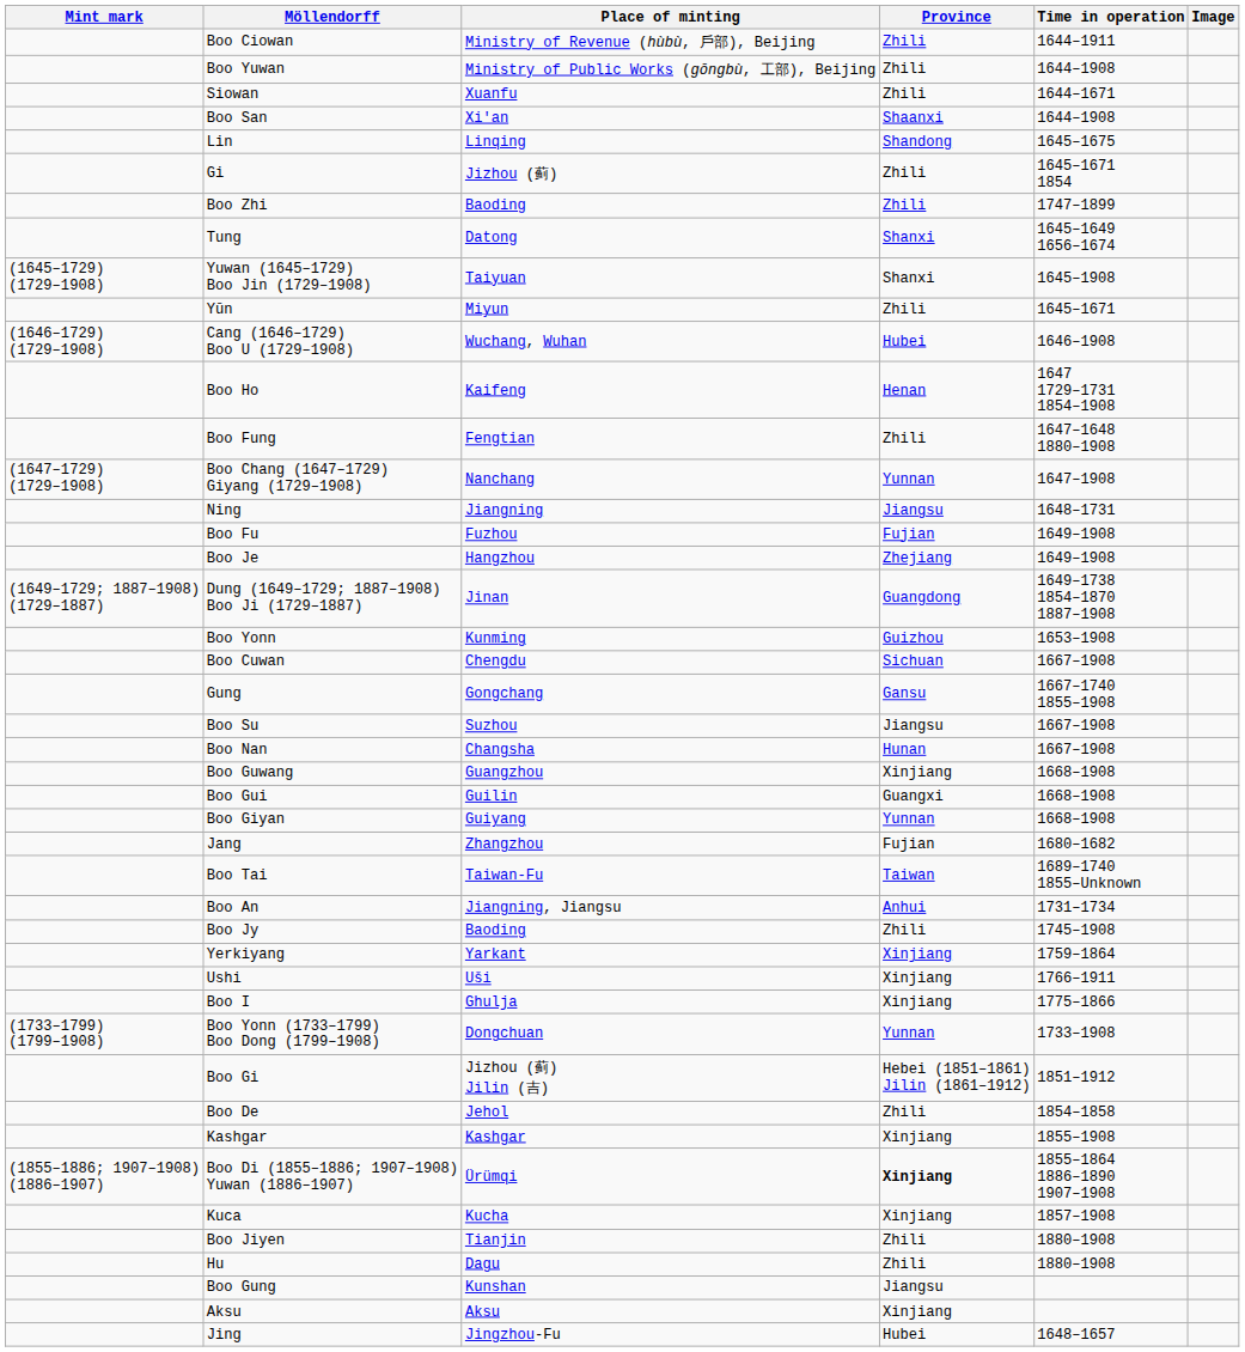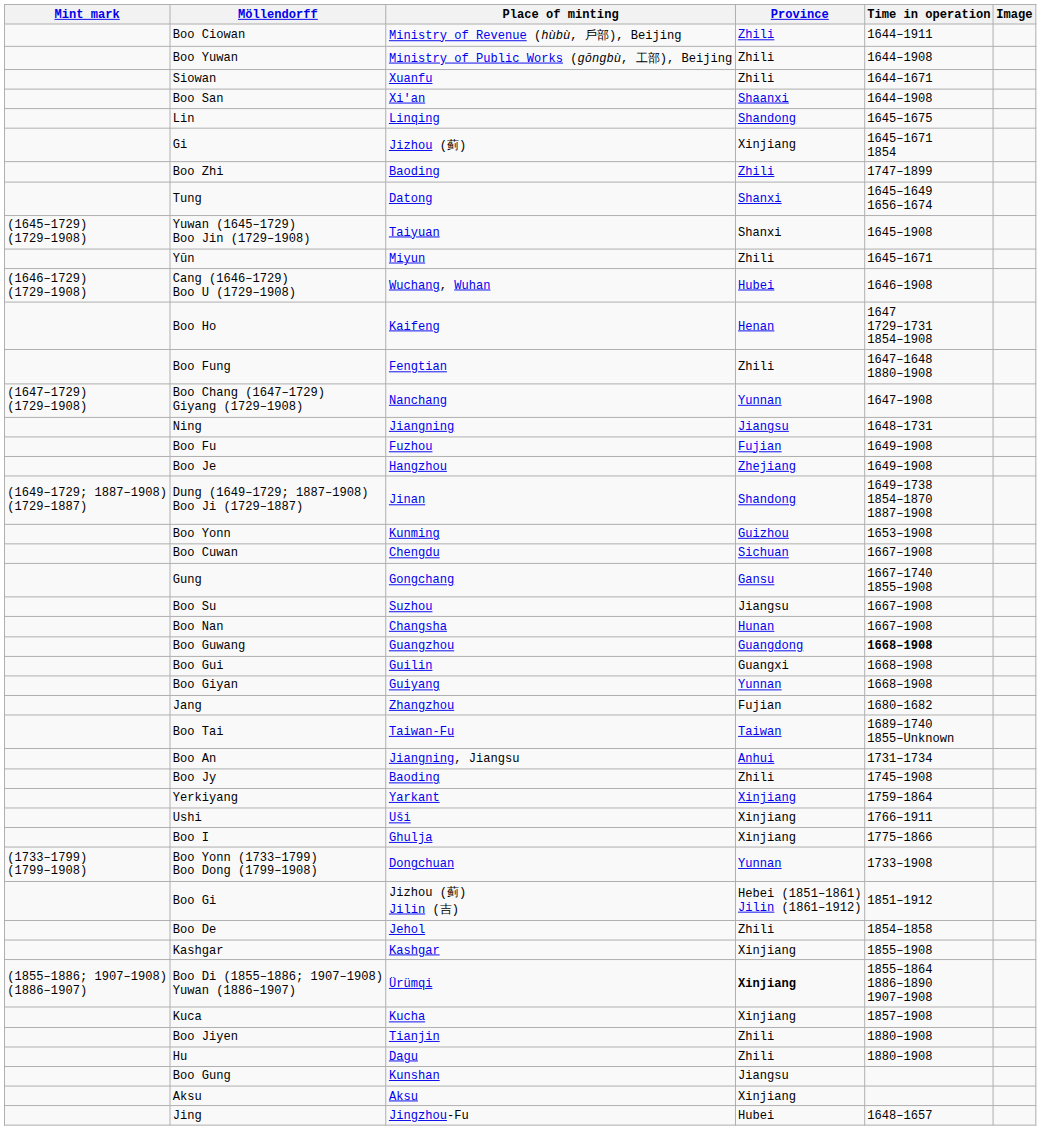 <table class="wikitable">
 <tr>
 <th><a href='#'>Mint mark</a></th>
 <th><a href='#'>Möllendorff</a></th>
 <th>Place of minting</th>
 <th><a href='#'>Province</a></th>
 <th>Time in operation</th>
 <th>Image</th>
 </tr>
 <tr>
 <td></td>
 <td>Boo Ciowan</td>
 <td><a href='#'>Ministry of Revenue</a> (<em>hùbù</em>, 戶部), Beijing</td>
 <td><a href='#'>Zhili</a></td>
 <td>1644–1911</td>
 <td></td>
 </tr>
 <tr>
 <td></td>
 <td>Boo Yuwan</td>
 <td><a href='#'>Ministry of Public Works</a> (<em>gōngbù</em>, 工部), Beijing</td>
 <td>Zhili</td>
 <td>1644–1908</td>
 <td></td>
 </tr>
 <tr>
 <td></td>
 <td>Siowan</td>
 <td><a href='#'>Xuanfu</a></td>
 <td>Zhili</td>
 <td>1644–1671</td>
 <td></td>
 </tr>
 <tr>
 <td></td>
 <td>Boo San</td>
 <td><a href='#'>Xi'an</a></td>
 <td><a href='#'>Shaanxi</a></td>
 <td>1644–1908</td>
 <td></td>
 </tr>
 <tr>
 <td></td>
 <td>Lin</td>
 <td><a href='#'>Linqing</a></td>
 <td><a href='#'>Shandong</a></td>
 <td>1645–1675</td>
 <td></td>
 </tr>
 <tr>
 <td></td>
 <td>Gi</td>
 <td><a href='#'>Jizhou</a> (蓟)</td>
-<td>Zhili</td>
+<td>Xinjiang</td>
 <td>1645–1671<br>1854</td>
 <td></td>
 </tr>
 <tr>
 <td></td>
 <td>Boo Zhi</td>
 <td><a href='#'>Baoding</a></td>
 <td><a href='#'>Zhili</a></td>
 <td>1747–1899</td>
 <td><br></td>
 </tr>
 <tr>
 <td></td>
 <td>Tung</td>
 <td><a href='#'>Datong</a></td>
 <td><a href='#'>Shanxi</a></td>
 <td>1645–1649<br>1656–1674</td>
 <td></td>
 </tr>
 <tr>
 <td>(1645–1729)<br> (1729–1908)</td>
 <td>Yuwan (1645–1729)<br>Boo Jin (1729–1908)</td>
 <td><a href='#'>Taiyuan</a></td>
 <td>Shanxi</td>
 <td>1645–1908</td>
 <td></td>
 </tr>
 <tr>
 <td></td>
 <td>Yūn</td>
 <td><a href='#'>Miyun</a></td>
 <td>Zhili</td>
 <td>1645–1671</td>
 <td></td>
 </tr>
 <tr>
 <td>(1646–1729)<br> (1729–1908)</td>
 <td>Cang (1646–1729)<br>Boo U (1729–1908)</td>
 <td><a href='#'>Wuchang</a>, <a href='#'>Wuhan</a></td>
 <td><a href='#'>Hubei</a></td>
 <td>1646–1908</td>
 <td></td>
 </tr>
 <tr>
 <td></td>
 <td>Boo Ho</td>
 <td><a href='#'>Kaifeng</a></td>
 <td><a href='#'>Henan</a></td>
 <td>1647<br>1729–1731<br>1854–1908</td>
 <td></td>
 </tr>
 <tr>
 <td></td>
 <td>Boo Fung</td>
 <td><a href='#'>Fengtian</a></td>
 <td>Zhili</td>
 <td>1647–1648<br>1880–1908</td>
 <td></td>
 </tr>
 <tr>
 <td> (1647–1729)<br> (1729–1908)</td>
 <td>Boo Chang (1647–1729)<br>Giyang (1729–1908)</td>
 <td><a href='#'>Nanchang</a></td>
 <td><a href='#'>Yunnan</a></td>
 <td>1647–1908</td>
 <td></td>
 </tr>
 <tr>
 <td></td>
 <td>Ning</td>
 <td><a href='#'>Jiangning</a></td>
 <td><a href='#'>Jiangsu</a></td>
 <td>1648–1731</td>
 <td></td>
 </tr>
 <tr>
 <td></td>
 <td>Boo Fu</td>
 <td><a href='#'>Fuzhou</a></td>
 <td><a href='#'>Fujian</a></td>
 <td>1649–1908</td>
 <td></td>
 </tr>
 <tr>
 <td></td>
 <td>Boo Je</td>
 <td><a href='#'>Hangzhou</a></td>
 <td><a href='#'>Zhejiang</a></td>
 <td>1649–1908</td>
 <td></td>
 </tr>
 <tr>
 <td> (1649–1729; 1887–1908)<br> (1729–1887)</td>
 <td>Dung (1649–1729; 1887–1908)<br>Boo Ji (1729–1887)</td>
 <td><a href='#'>Jinan</a></td>
-<td><a href='#'>Guangdong</a></td>
+<td><a href='#'>Shandong</a></td>
 <td>1649–1738<br>1854–1870<br>1887–1908</td>
 <td></td>
 </tr>
 <tr>
 <td></td>
 <td>Boo Yonn</td>
 <td><a href='#'>Kunming</a></td>
 <td><a href='#'>Guizhou</a></td>
 <td>1653–1908</td>
 <td></td>
 </tr>
 <tr>
 <td></td>
 <td>Boo Cuwan</td>
 <td><a href='#'>Chengdu</a></td>
 <td><a href='#'>Sichuan</a></td>
 <td>1667–1908</td>
 <td></td>
 </tr>
 <tr>
 <td></td>
 <td>Gung</td>
 <td><a href='#'>Gongchang</a></td>
 <td><a href='#'>Gansu</a></td>
 <td>1667–1740<br>1855–1908</td>
 <td></td>
 </tr>
 <tr>
 <td></td>
 <td>Boo Su</td>
 <td><a href='#'>Suzhou</a></td>
 <td>Jiangsu</td>
 <td>1667–1908</td>
 <td></td>
 </tr>
 <tr>
 <td></td>
 <td>Boo Nan</td>
 <td><a href='#'>Changsha</a></td>
 <td><a href='#'>Hunan</a></td>
 <td>1667–1908</td>
 <td></td>
 </tr>
 <tr>
 <td></td>
 <td>Boo Guwang</td>
 <td><a href='#'>Guangzhou</a></td>
-<td>Xinjiang</td>
-<td>1668–1908</td>
+<td><a href='#'>Guangdong</a></td>
+<td><strong>1668–1908</strong></td>
 <td></td>
 </tr>
 <tr>
 <td></td>
 <td>Boo Gui</td>
 <td><a href='#'>Guilin</a></td>
 <td>Guangxi</td>
 <td>1668–1908</td>
 <td></td>
 </tr>
 <tr>
 <td></td>
 <td>Boo Giyan</td>
 <td><a href='#'>Guiyang</a></td>
 <td><a href='#'>Yunnan</a></td>
 <td>1668–1908</td>
 <td></td>
 </tr>
 <tr>
 <td></td>
 <td>Jang</td>
 <td><a href='#'>Zhangzhou</a></td>
 <td>Fujian</td>
 <td>1680–1682</td>
 <td></td>
 </tr>
 <tr>
 <td></td>
 <td>Boo Tai</td>
 <td><a href='#'>Taiwan-Fu</a></td>
 <td><a href='#'>Taiwan</a></td>
 <td>1689–1740<br>1855–Unknown</td>
 <td></td>
 </tr>
 <tr>
 <td></td>
 <td>Boo An</td>
 <td><a href='#'>Jiangning</a>, Jiangsu</td>
 <td><a href='#'>Anhui</a></td>
 <td>1731–1734</td>
 <td></td>
 </tr>
 <tr>
 <td></td>
 <td>Boo Jy</td>
 <td><a href='#'>Baoding</a></td>
 <td>Zhili</td>
 <td>1745–1908</td>
 <td></td>
 </tr>
 <tr>
 <td></td>
 <td>Yerkiyang</td>
 <td><a href='#'>Yarkant</a></td>
 <td><a href='#'>Xinjiang</a></td>
 <td>1759–1864</td>
 <td></td>
 </tr>
 <tr>
 <td></td>
 <td>Ushi</td>
 <td><a href='#'>Uši</a></td>
 <td>Xinjiang</td>
 <td>1766–1911</td>
 <td></td>
 </tr>
 <tr>
 <td></td>
 <td>Boo I</td>
 <td><a href='#'>Ghulja</a></td>
 <td>Xinjiang</td>
 <td>1775–1866</td>
 <td></td>
 </tr>
 <tr>
 <td> (1733–1799) <br> (1799–1908)</td>
 <td>Boo Yonn (1733–1799) <br>Boo Dong (1799–1908)</td>
 <td><a href='#'>Dongchuan</a></td>
 <td><a href='#'>Yunnan</a></td>
 <td>1733–1908</td>
 <td></td>
 </tr>
 <tr>
 <td></td>
 <td>Boo Gi</td>
 <td>Jizhou (蓟)<br><a href='#'>Jilin</a> (吉)</td>
 <td>Hebei (1851–1861)<br><a href='#'>Jilin</a> (1861–1912)</td>
 <td>1851–1912</td>
 <td></td>
 </tr>
 <tr>
 <td></td>
 <td>Boo De</td>
 <td><a href='#'>Jehol</a></td>
 <td>Zhili</td>
 <td>1854–1858</td>
 <td></td>
 </tr>
 <tr>
 <td></td>
 <td>Kashgar</td>
 <td><a href='#'>Kashgar</a></td>
 <td>Xinjiang</td>
 <td>1855–1908</td>
 <td></td>
 </tr>
 <tr>
 <td> (1855–1886; 1907–1908)<br> (1886–1907)</td>
 <td>Boo Di (1855–1886; 1907–1908)<br>Yuwan (1886–1907)</td>
 <td><a href='#'>Ürümqi</a></td>
 <td><strong>Xinjiang</strong></td>
 <td>1855–1864<br>1886–1890<br>1907–1908</td>
 <td></td>
 </tr>
 <tr>
 <td></td>
 <td>Kuca</td>
 <td><a href='#'>Kucha</a></td>
 <td>Xinjiang</td>
 <td>1857–1908</td>
 <td></td>
 </tr>
 <tr>
 <td></td>
 <td>Boo Jiyen</td>
 <td><a href='#'>Tianjin</a></td>
 <td>Zhili</td>
 <td>1880–1908</td>
 <td></td>
 </tr>
 <tr>
 <td></td>
 <td>Hu</td>
 <td><a href='#'>Dagu</a></td>
 <td>Zhili</td>
 <td>1880–1908</td>
 <td></td>
 </tr>
 <tr>
 <td></td>
 <td>Boo Gung</td>
 <td><a href='#'>Kunshan</a></td>
 <td>Jiangsu</td>
 <td></td>
 <td></td>
 </tr>
 <tr>
 <td></td>
 <td>Aksu</td>
 <td><a href='#'>Aksu</a></td>
 <td>Xinjiang</td>
 <td></td>
 <td></td>
 </tr>
 <tr>
 <td></td>
 <td>Jing</td>
 <td><a href='#'>Jingzhou</a>-Fu</td>
 <td>Hubei</td>
 <td>1648–1657</td>
 <td></td>
 </tr>
 </table>
